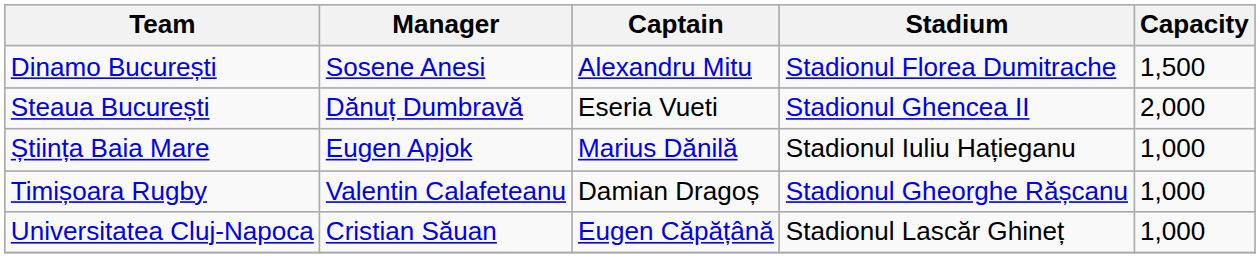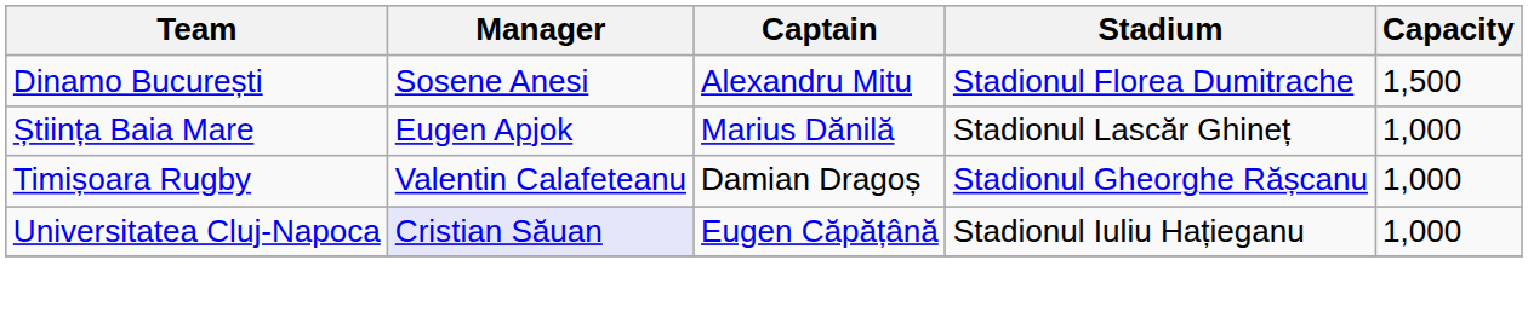 <table class="wikitable sortable">
 <tr>
 <th>Team</th>
 <th>Manager</th>
 <th>Captain</th>
 <th>Stadium</th>
 <th>Capacity</th>
 </tr>
 <tr>
 <td><a href='#'>Dinamo București</a></td>
 <td> <a href='#'>Sosene Anesi</a></td>
 <td> <a href='#'>Alexandru Mitu</a></td>
 <td><a href='#'>Stadionul Florea Dumitrache</a></td>
 <td>1,500</td>
 </tr>
 <tr>
-<td><a href='#'>Steaua București</a></td>
-<td> <a href='#'>Dănuț Dumbravă</a></td>
-<td> Eseria Vueti</td>
-<td><a href='#'>Stadionul Ghencea II</a></td>
-<td>2,000</td>
-</tr>
-<tr>
 <td><a href='#'>Știința Baia Mare</a></td>
 <td> <a href='#'>Eugen Apjok</a></td>
 <td> <a href='#'>Marius Dănilă</a></td>
-<td>Stadionul Iuliu Hațieganu</td>
+<td>Stadionul Lascăr Ghineț</td>
 <td>1,000</td>
 </tr>
 <tr>
 <td><a href='#'>Timișoara Rugby</a></td>
 <td> <a href='#'>Valentin Calafeteanu</a></td>
 <td> Damian Dragoș</td>
 <td><a href='#'>Stadionul Gheorghe Rășcanu</a></td>
 <td>1,000</td>
 </tr>
 <tr>
 <td><a href='#'>Universitatea Cluj-Napoca</a></td>
-<td> <a href='#'>Cristian Săuan</a></td>
+<td style="background: lavender;"> <a href='#'>Cristian Săuan</a></td>
 <td> <a href='#'>Eugen Căpățână</a></td>
-<td>Stadionul Lascăr Ghineț</td>
+<td>Stadionul Iuliu Hațieganu</td>
 <td>1,000</td>
 </tr>
 <tr>
 </tr>
 </table>
